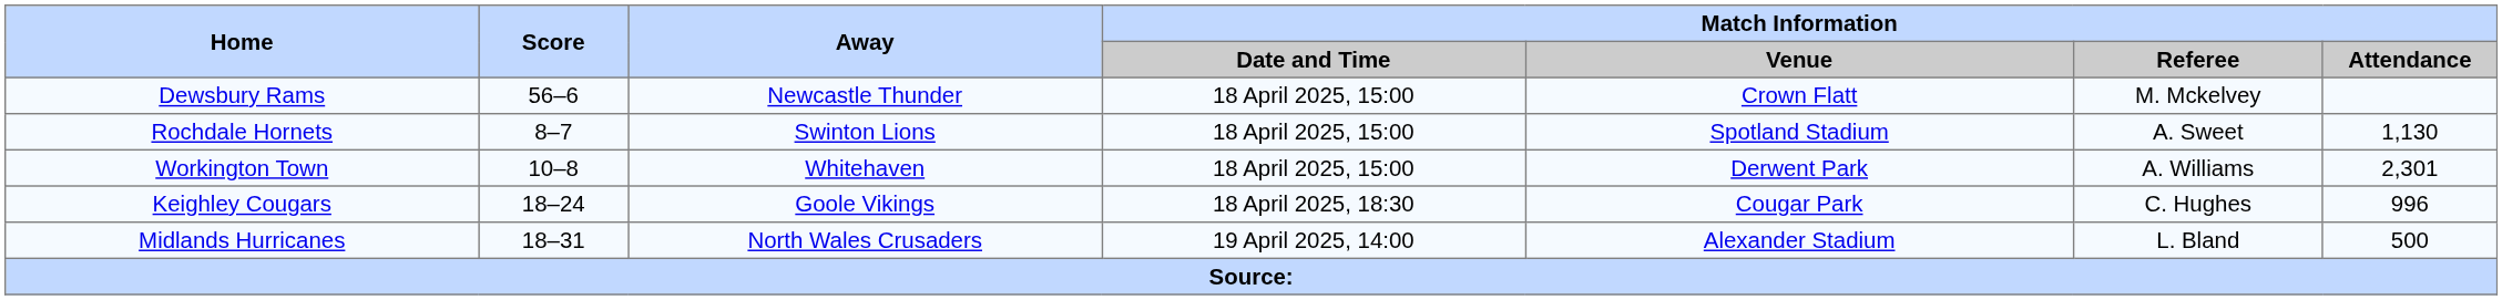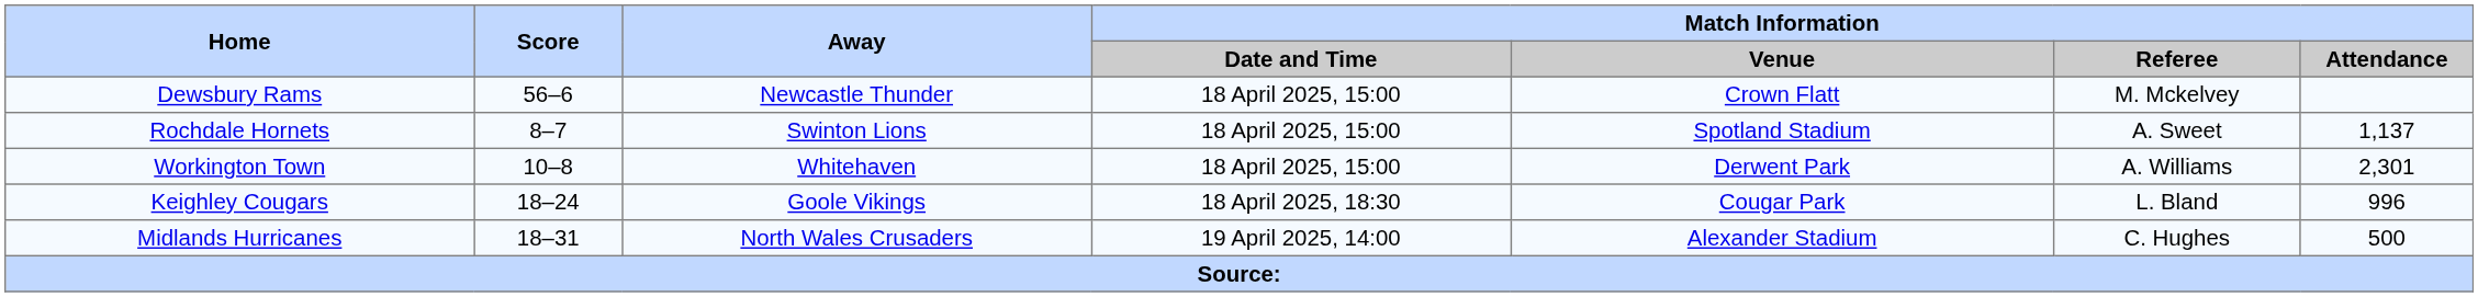 <table border=1 style="border-collapse:collapse; font-size:90%; text-align:center;" cellpadding=3 cellspacing=0 width=100%>
 <tr bgcolor=#C1D8FF>
 <th scope="col" rowspan=2 width=19%>Home</th>
 <th scope="col" rowspan=2 width=6%>Score</th>
 <th scope="col" rowspan=2 width=19%>Away</th>
 <th colspan=4>Match Information</th>
 </tr>
 <tr bgcolor=#CCCCCC>
 <th scope="col" width=17%>Date and Time</th>
 <th scope="col" width=22%>Venue</th>
 <th scope="col" width=10%>Referee</th>
 <th scope="col" width=7%>Attendance</th>
 </tr>
 <tr bgcolor=#F5FAFF>
 <td> <a href='#'>Dewsbury Rams</a></td>
 <td>56–6</td>
 <td> <a href='#'>Newcastle Thunder</a></td>
 <td>18 April 2025, 15:00</td>
 <td><a href='#'>Crown Flatt</a></td>
 <td>M. Mckelvey</td>
 <td></td>
 </tr>
 <tr bgcolor=#F5FAFF>
 <td> <a href='#'>Rochdale Hornets</a></td>
 <td>8–7</td>
 <td> <a href='#'>Swinton Lions</a></td>
 <td>18 April 2025, 15:00</td>
 <td><a href='#'>Spotland Stadium</a></td>
 <td>A. Sweet</td>
-<td>1,130</td>
+<td>1,137</td>
 </tr>
 <tr bgcolor=#F5FAFF>
 <td> <a href='#'>Workington Town</a></td>
 <td>10–8</td>
 <td> <a href='#'>Whitehaven</a></td>
 <td>18 April 2025, 15:00</td>
 <td><a href='#'>Derwent Park</a></td>
 <td>A. Williams</td>
 <td>2,301</td>
 </tr>
 <tr bgcolor=#F5FAFF>
 <td> <a href='#'>Keighley Cougars</a></td>
 <td>18–24</td>
 <td> <a href='#'>Goole Vikings</a></td>
 <td>18 April 2025, 18:30</td>
 <td><a href='#'>Cougar Park</a></td>
-<td>C. Hughes</td>
+<td>L. Bland</td>
 <td>996</td>
 </tr>
 <tr bgcolor=#F5FAFF>
 <td> <a href='#'>Midlands Hurricanes</a></td>
 <td>18–31</td>
 <td> <a href='#'>North Wales Crusaders</a></td>
 <td>19 April 2025, 14:00</td>
 <td><a href='#'>Alexander Stadium</a></td>
-<td>L. Bland</td>
+<td>C. Hughes</td>
 <td>500</td>
 </tr>
 <tr style="background:#c1d8ff;">
 <th colspan=7>Source:</th>
 </tr>
 </table>
